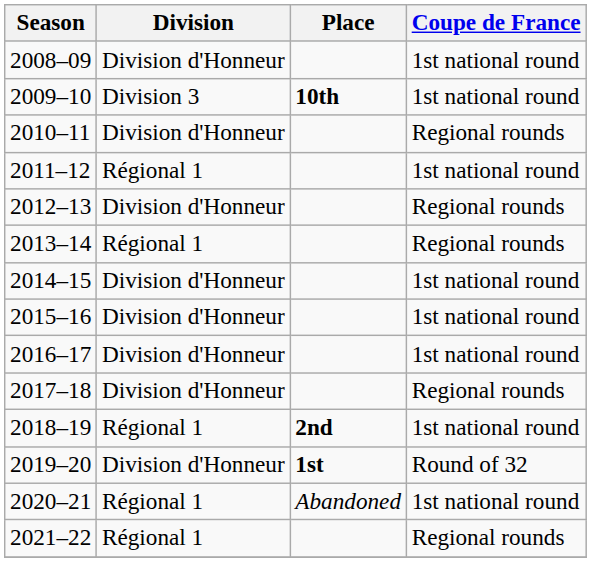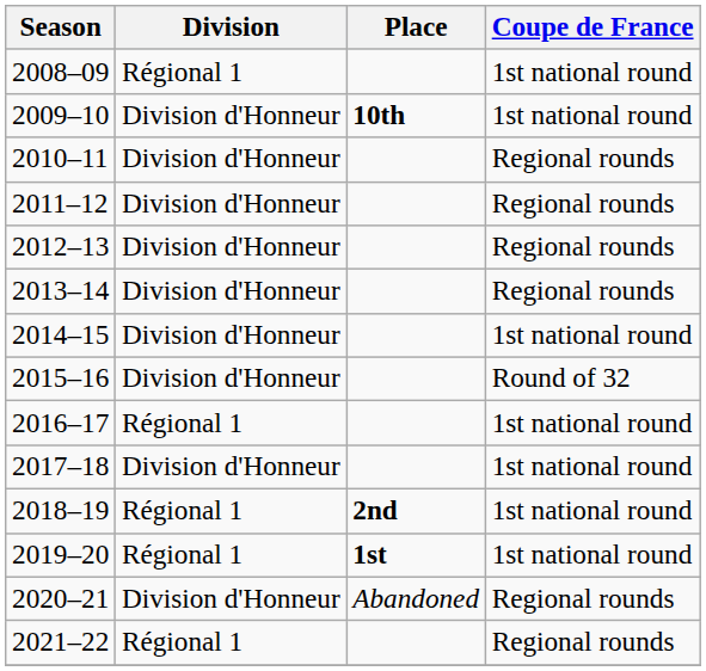 <table class="wikitable">
 <tr style="background:#f0f6fa;">
 <th><strong>Season</strong></th>
 <th><strong>Division</strong></th>
 <th><strong>Place</strong></th>
 <th><strong><a href='#'>Coupe de France</a></strong></th>
 </tr>
 <tr>
 <td>2008–09</td>
-<td>Division d'Honneur</td>
+<td>Régional 1</td>
 <td></td>
 <td>1st national round</td>
 </tr>
 <tr>
 <td>2009–10</td>
-<td>Division 3</td>
+<td>Division d'Honneur</td>
 <td><strong>10th</strong></td>
 <td>1st national round</td>
 </tr>
 <tr>
 <td>2010–11</td>
 <td>Division d'Honneur</td>
 <td></td>
 <td>Regional rounds</td>
 </tr>
 <tr>
 <td>2011–12</td>
-<td>Régional 1</td>
+<td>Division d'Honneur</td>
 <td></td>
-<td>1st national round</td>
+<td>Regional rounds</td>
 </tr>
 <tr>
 <td>2012–13</td>
 <td>Division d'Honneur</td>
 <td></td>
 <td>Regional rounds</td>
 </tr>
 <tr>
 <td>2013–14</td>
-<td>Régional 1</td>
+<td>Division d'Honneur</td>
 <td></td>
 <td>Regional rounds</td>
 </tr>
 <tr>
 <td>2014–15</td>
 <td>Division d'Honneur</td>
 <td></td>
 <td>1st national round</td>
 </tr>
 <tr>
 <td>2015–16</td>
 <td>Division d'Honneur</td>
 <td></td>
-<td>1st national round</td>
+<td>Round of 32</td>
 </tr>
 <tr>
 <td>2016–17</td>
-<td>Division d'Honneur</td>
+<td>Régional 1</td>
 <td></td>
 <td>1st national round</td>
 </tr>
 <tr>
 <td>2017–18</td>
 <td>Division d'Honneur</td>
 <td></td>
-<td>Regional rounds</td>
+<td>1st national round</td>
 </tr>
 <tr>
 <td>2018–19</td>
 <td>Régional 1</td>
 <td><strong>2nd</strong></td>
 <td>1st national round</td>
 </tr>
 <tr>
 <td>2019–20</td>
-<td>Division d'Honneur</td>
+<td>Régional 1</td>
 <td><strong>1st</strong></td>
-<td>Round of 32</td>
+<td>1st national round</td>
 </tr>
 <tr>
 <td>2020–21</td>
-<td>Régional 1</td>
+<td>Division d'Honneur</td>
 <td><em>Abandoned</em></td>
-<td>1st national round</td>
+<td>Regional rounds</td>
 </tr>
 <tr>
 <td>2021–22</td>
 <td>Régional 1</td>
 <td></td>
 <td>Regional rounds</td>
 </tr>
 <tr>
 </tr>
 </table>
